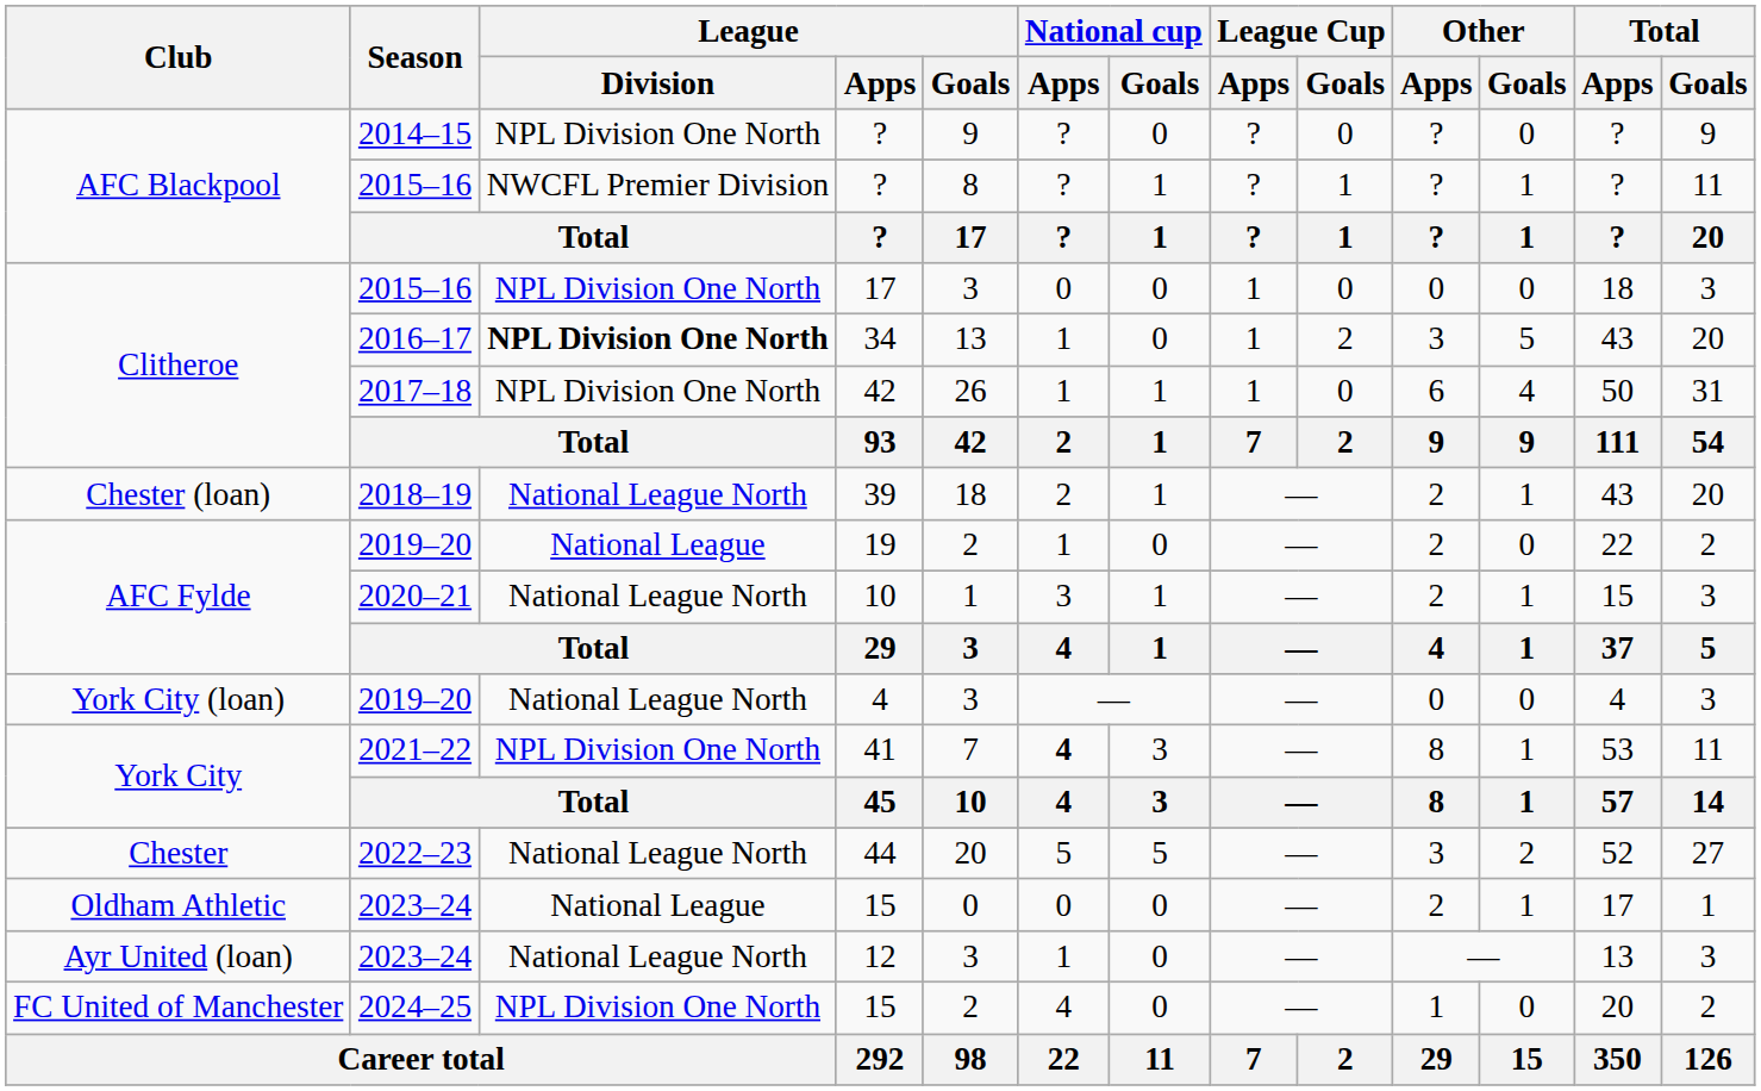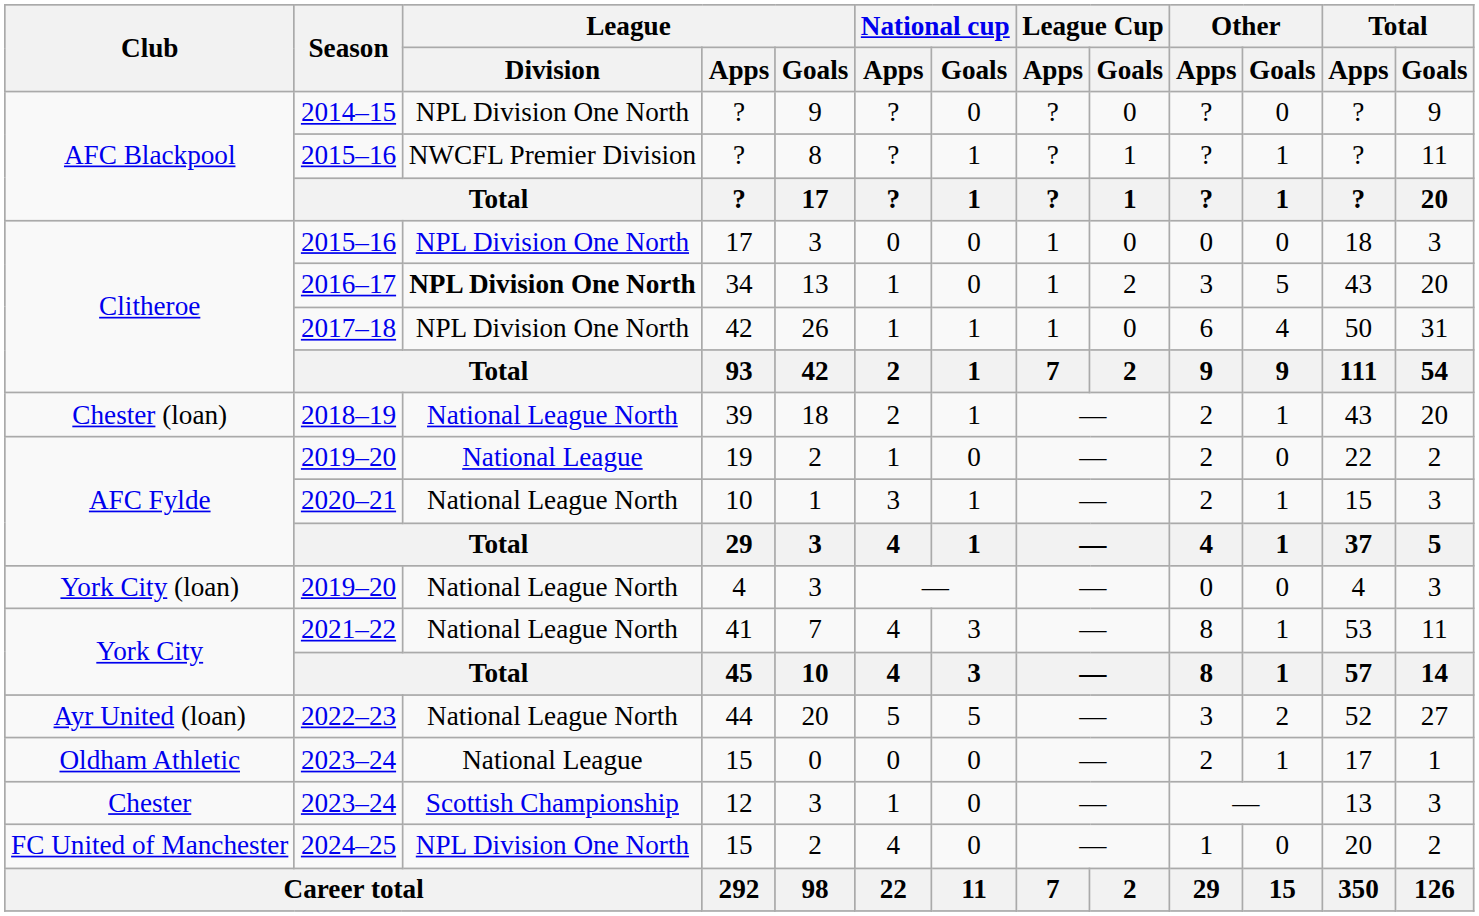 <table class="wikitable" style="text-align: center">
 <tr>
 <th rowspan="2">Club</th>
 <th rowspan="2">Season</th>
 <th colspan="3">League</th>
 <th colspan="2"><a href='#'>National cup</a></th>
 <th colspan="2">League Cup</th>
 <th colspan="2">Other</th>
 <th colspan="2">Total</th>
 </tr>
 <tr>
 <th>Division</th>
 <th>Apps</th>
 <th>Goals</th>
 <th>Apps</th>
 <th>Goals</th>
 <th>Apps</th>
 <th>Goals</th>
 <th>Apps</th>
 <th>Goals</th>
 <th>Apps</th>
 <th>Goals</th>
 </tr>
 <tr>
 <td rowspan="3"><a href='#'>AFC Blackpool</a></td>
 <td><a href='#'>2014–15</a></td>
 <td>NPL Division One North</td>
 <td>?</td>
 <td>9</td>
 <td>?</td>
 <td>0</td>
 <td>?</td>
 <td>0</td>
 <td>?</td>
 <td>0</td>
 <td>?</td>
 <td>9</td>
 </tr>
 <tr>
 <td><a href='#'>2015–16</a></td>
 <td>NWCFL Premier Division</td>
 <td>?</td>
 <td>8</td>
 <td>?</td>
 <td>1</td>
 <td>?</td>
 <td>1</td>
 <td>?</td>
 <td>1</td>
 <td>?</td>
 <td>11</td>
 </tr>
 <tr>
 <th colspan="2">Total</th>
 <th>?</th>
 <th>17</th>
 <th>?</th>
 <th>1</th>
 <th>?</th>
 <th>1</th>
 <th>?</th>
 <th>1</th>
 <th>?</th>
 <th>20</th>
 </tr>
 <tr>
 <td rowspan="4"><a href='#'>Clitheroe</a></td>
 <td><a href='#'>2015–16</a></td>
 <td><a href='#'>NPL Division One North</a></td>
 <td>17</td>
 <td>3</td>
 <td>0</td>
 <td>0</td>
 <td>1</td>
 <td>0</td>
 <td>0</td>
 <td>0</td>
 <td>18</td>
 <td>3</td>
 </tr>
 <tr>
 <td><a href='#'>2016–17</a></td>
 <td><strong>NPL Division One North</strong></td>
 <td>34</td>
 <td>13</td>
 <td>1</td>
 <td>0</td>
 <td>1</td>
 <td>2</td>
 <td>3</td>
 <td>5</td>
 <td>43</td>
 <td>20</td>
 </tr>
 <tr>
 <td><a href='#'>2017–18</a></td>
 <td>NPL Division One North</td>
 <td>42</td>
 <td>26</td>
 <td>1</td>
 <td>1</td>
 <td>1</td>
 <td>0</td>
 <td>6</td>
 <td>4</td>
 <td>50</td>
 <td>31</td>
 </tr>
 <tr>
 <th colspan="2">Total</th>
 <th>93</th>
 <th>42</th>
 <th>2</th>
 <th>1</th>
 <th>7</th>
 <th>2</th>
 <th>9</th>
 <th>9</th>
 <th>111</th>
 <th>54</th>
 </tr>
 <tr>
 <td><a href='#'>Chester</a> (loan)</td>
 <td><a href='#'>2018–19</a></td>
 <td><a href='#'>National League North</a></td>
 <td>39</td>
 <td>18</td>
 <td>2</td>
 <td>1</td>
 <td colspan="2">—</td>
 <td>2</td>
 <td>1</td>
 <td>43</td>
 <td>20</td>
 </tr>
 <tr>
 <td rowspan="3"><a href='#'>AFC Fylde</a></td>
 <td><a href='#'>2019–20</a></td>
 <td><a href='#'>National League</a></td>
 <td>19</td>
 <td>2</td>
 <td>1</td>
 <td>0</td>
 <td colspan="2">—</td>
 <td>2</td>
 <td>0</td>
 <td>22</td>
 <td>2</td>
 </tr>
 <tr>
 <td><a href='#'>2020–21</a></td>
 <td>National League North</td>
 <td>10</td>
 <td>1</td>
 <td>3</td>
 <td>1</td>
 <td colspan="2">—</td>
 <td>2</td>
 <td>1</td>
 <td>15</td>
 <td>3</td>
 </tr>
 <tr>
 <th colspan="2">Total</th>
 <th>29</th>
 <th>3</th>
 <th>4</th>
 <th>1</th>
 <th colspan="2">—</th>
 <th>4</th>
 <th>1</th>
 <th>37</th>
 <th>5</th>
 </tr>
 <tr>
 <td><a href='#'>York City</a> (loan)</td>
 <td><a href='#'>2019–20</a></td>
 <td>National League North</td>
 <td>4</td>
 <td>3</td>
 <td colspan="2">—</td>
 <td colspan="2">—</td>
 <td>0</td>
 <td>0</td>
 <td>4</td>
 <td>3</td>
 </tr>
 <tr>
 <td rowspan="2"><a href='#'>York City</a></td>
 <td><a href='#'>2021–22</a></td>
-<td><a href='#'>NPL Division One North</a></td>
+<td>National League North</td>
 <td>41</td>
 <td>7</td>
-<td><strong>4</strong></td>
+<td>4</td>
 <td>3</td>
 <td colspan="2">—</td>
 <td>8</td>
 <td>1</td>
 <td>53</td>
 <td>11</td>
 </tr>
 <tr>
 <th colspan="2">Total</th>
 <th>45</th>
 <th>10</th>
 <th>4</th>
 <th>3</th>
 <th colspan="2">—</th>
 <th>8</th>
 <th>1</th>
 <th>57</th>
 <th>14</th>
 </tr>
 <tr>
-<td><a href='#'>Chester</a></td>
+<td><a href='#'>Ayr United</a> (loan)</td>
 <td><a href='#'>2022–23</a></td>
 <td>National League North</td>
 <td>44</td>
 <td>20</td>
 <td>5</td>
 <td>5</td>
 <td colspan="2">—</td>
 <td>3</td>
 <td>2</td>
 <td>52</td>
 <td>27</td>
 </tr>
 <tr>
 <td><a href='#'>Oldham Athletic</a></td>
 <td><a href='#'>2023–24</a></td>
 <td>National League</td>
 <td>15</td>
 <td>0</td>
 <td>0</td>
 <td>0</td>
 <td colspan="2">—</td>
 <td>2</td>
 <td>1</td>
 <td>17</td>
 <td>1</td>
 </tr>
 <tr>
-<td><a href='#'>Ayr United</a> (loan)</td>
+<td><a href='#'>Chester</a></td>
 <td><a href='#'>2023–24</a></td>
-<td>National League North</td>
+<td><a href='#'>Scottish Championship</a></td>
 <td>12</td>
 <td>3</td>
 <td>1</td>
 <td>0</td>
 <td colspan="2">—</td>
 <td colspan="2">—</td>
 <td>13</td>
 <td>3</td>
 </tr>
 <tr>
 <td><a href='#'>FC United of Manchester</a></td>
 <td><a href='#'>2024–25</a></td>
 <td><a href='#'>NPL Division One North</a></td>
 <td>15</td>
 <td>2</td>
 <td>4</td>
 <td>0</td>
 <td colspan="2">—</td>
 <td>1</td>
 <td>0</td>
 <td>20</td>
 <td>2</td>
 </tr>
 <tr>
 <th colspan="3">Career total</th>
 <th>292</th>
 <th>98</th>
 <th>22</th>
 <th>11</th>
 <th>7</th>
 <th>2</th>
 <th>29</th>
 <th>15</th>
 <th>350</th>
 <th>126</th>
 </tr>
 </table>
